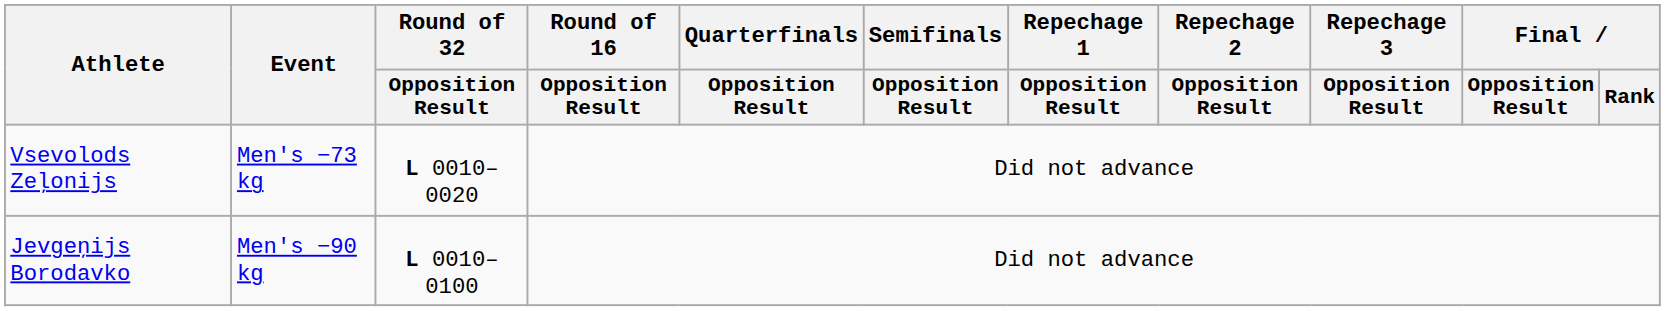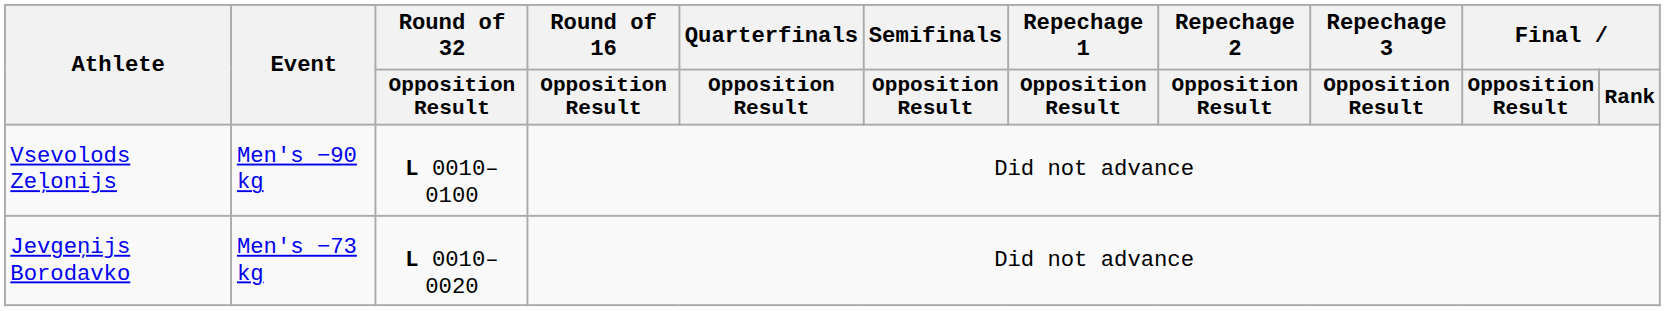 <table class="wikitable" style="font-size:90%">
 <tr>
 <th rowspan="2">Athlete</th>
 <th rowspan="2">Event</th>
 <th>Round of 32</th>
 <th>Round of 16</th>
 <th>Quarterfinals</th>
 <th>Semifinals</th>
 <th>Repechage 1</th>
 <th>Repechage 2</th>
 <th>Repechage 3</th>
 <th colspan=2>Final / </th>
 </tr>
 <tr style="font-size:95%">
 <th>Opposition<br>Result</th>
 <th>Opposition<br>Result</th>
 <th>Opposition<br>Result</th>
 <th>Opposition<br>Result</th>
 <th>Opposition<br>Result</th>
 <th>Opposition<br>Result</th>
 <th>Opposition<br>Result</th>
 <th>Opposition<br>Result</th>
 <th>Rank</th>
 </tr>
 <tr align=center>
 <td align=left><a href='#'>Vsevolods Zeļonijs</a></td>
+<td align=left><a href='#'>Men's −90 kg</a></td>
+<td><br><strong>L</strong> 0010–0100</td>
+<td colspan=8>Did not advance</td>
+</tr>
+<tr align=center>
+<td align=left><a href='#'>Jevgeņijs Borodavko</a></td>
 <td align=left><a href='#'>Men's −73 kg</a></td>
 <td><br><strong>L</strong> 0010–0020</td>
 <td colspan=8>Did not advance</td>
 </tr>
-<tr align=center>
-<td align=left><a href='#'>Jevgeņijs Borodavko</a></td>
-<td align=left><a href='#'>Men's −90 kg</a></td>
-<td><br><strong>L</strong> 0010–0100</td>
-<td colspan=8>Did not advance</td>
-</tr>
 </table>
